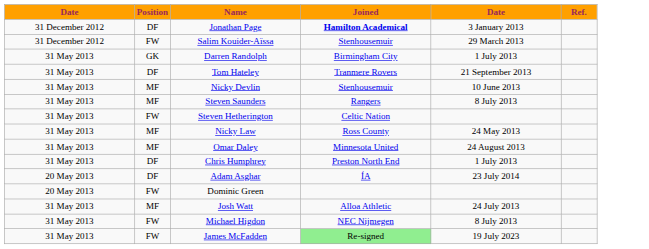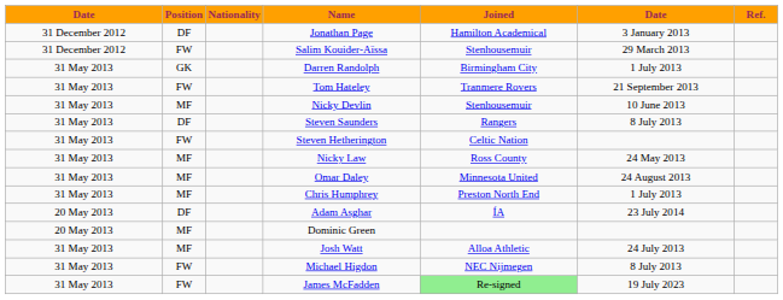 <table class="wikitable" style="text-align:center; font-size:90%">
 <tr>
 <th style="background:#ffa000; color:#98285c; width:200px;">Date</th>
 <th style="background:#ffa000; color:#98285c; width:50px;">Position</th>
+<th style="background:#ffa000; color:#98285c; width:50px;">Nationality</th>
 <th style="background:#ffa000; color:#98285c; width:200px;">Name</th>
 <th style="background:#ffa000; color:#98285c; width:200px;">Joined</th>
 <th style="background:#ffa000; color:#98285c; width:200px;">Date</th>
 <th style="background:#ffa000; color:#98285c; width:50px;">Ref.</th>
 </tr>
 <tr>
 <td>31 December 2012</td>
 <td>DF</td>
+<td></td>
 <td><a href='#'>Jonathan Page</a></td>
-<td><strong><a href='#'>Hamilton Academical</a></strong></td>
+<td><a href='#'>Hamilton Academical</a></td>
 <td>3 January 2013</td>
 <td></td>
 </tr>
 <tr>
 <td>31 December 2012</td>
 <td>FW</td>
+<td></td>
 <td><a href='#'>Salim Kouider-Aïssa</a></td>
 <td><a href='#'>Stenhousemuir</a></td>
 <td>29 March 2013</td>
 <td></td>
 </tr>
 <tr>
 <td>31 May 2013</td>
 <td>GK</td>
+<td></td>
 <td><a href='#'>Darren Randolph</a></td>
 <td><a href='#'>Birmingham City</a></td>
 <td>1 July 2013</td>
 <td></td>
 </tr>
 <tr>
 <td>31 May 2013</td>
-<td>DF</td>
+<td>FW</td>
+<td></td>
 <td><a href='#'>Tom Hateley</a></td>
 <td><a href='#'>Tranmere Rovers</a></td>
 <td>21 September 2013</td>
 <td></td>
 </tr>
 <tr>
 <td>31 May 2013</td>
 <td>MF</td>
+<td></td>
 <td><a href='#'>Nicky Devlin</a></td>
 <td><a href='#'>Stenhousemuir</a></td>
 <td>10 June 2013</td>
 <td></td>
 </tr>
 <tr>
 <td>31 May 2013</td>
-<td>MF</td>
+<td>DF</td>
+<td></td>
 <td><a href='#'>Steven Saunders</a></td>
 <td><a href='#'>Rangers</a></td>
 <td>8 July 2013</td>
 <td></td>
 </tr>
 <tr>
 <td>31 May 2013</td>
 <td>FW</td>
+<td></td>
 <td><a href='#'>Steven Hetherington</a></td>
 <td><a href='#'>Celtic Nation</a></td>
 <td></td>
 <td></td>
 </tr>
 <tr>
 <td>31 May 2013</td>
 <td>MF</td>
+<td></td>
 <td><a href='#'>Nicky Law</a></td>
 <td><a href='#'>Ross County</a></td>
 <td>24 May 2013</td>
 <td></td>
 </tr>
 <tr>
 <td>31 May 2013</td>
 <td>MF</td>
+<td></td>
 <td><a href='#'>Omar Daley</a></td>
 <td><a href='#'>Minnesota United</a></td>
 <td>24 August 2013</td>
 <td></td>
 </tr>
 <tr>
 <td>31 May 2013</td>
-<td>DF</td>
+<td>MF</td>
+<td></td>
 <td><a href='#'>Chris Humphrey</a></td>
 <td><a href='#'>Preston North End</a></td>
 <td>1 July 2013</td>
 <td></td>
 </tr>
 <tr>
 <td>20 May 2013</td>
 <td>DF</td>
+<td></td>
 <td><a href='#'>Adam Asghar</a></td>
 <td><a href='#'>ÍA</a></td>
 <td>23 July 2014</td>
 <td></td>
 </tr>
 <tr>
 <td>20 May 2013</td>
-<td>FW</td>
+<td>MF</td>
+<td></td>
 <td>Dominic Green</td>
 <td></td>
 <td></td>
 <td></td>
 </tr>
 <tr>
 <td>31 May 2013</td>
 <td>MF</td>
+<td></td>
 <td><a href='#'>Josh Watt</a></td>
 <td><a href='#'>Alloa Athletic</a></td>
 <td>24 July 2013</td>
 <td></td>
 </tr>
 <tr>
 <td>31 May 2013</td>
 <td>FW</td>
+<td></td>
 <td><a href='#'>Michael Higdon</a></td>
 <td><a href='#'>NEC Nijmegen</a></td>
 <td>8 July 2013</td>
 <td></td>
 </tr>
 <tr>
 <td>31 May 2013</td>
 <td>FW</td>
+<td></td>
 <td><a href='#'>James McFadden</a></td>
 <td style="background: lightgreen;">Re-signed</td>
 <td>19 July 2023</td>
 <td></td>
 </tr>
 </table>
